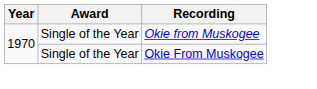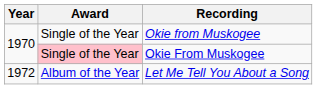 <table class="wikitable">
 <tr>
 <th>Year</th>
 <th>Award</th>
 <th>Recording</th>
 </tr>
 <tr>
 <td rowspan="2">1970</td>
 <td>Single of the Year</td>
 <td><em><a href='#'>Okie from Muskogee</a></em></td>
 </tr>
 <tr>
-<td>Single of the Year</td>
+<td style="background: pink;">Single of the Year</td>
 <td><a href='#'>Okie From Muskogee</a></td>
 </tr>
+<tr>
+<td>1972</td>
+<td><a href='#'>Album of the Year</a></td>
+<td><em><a href='#'>Let Me Tell You About a Song</a></em></td>
+</tr>
 </table>
